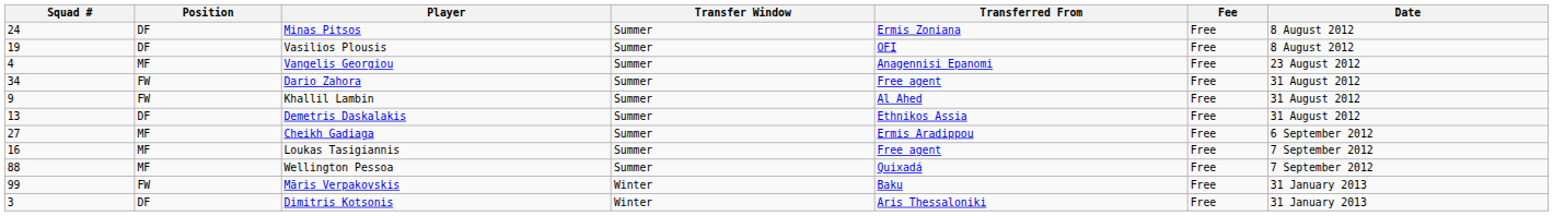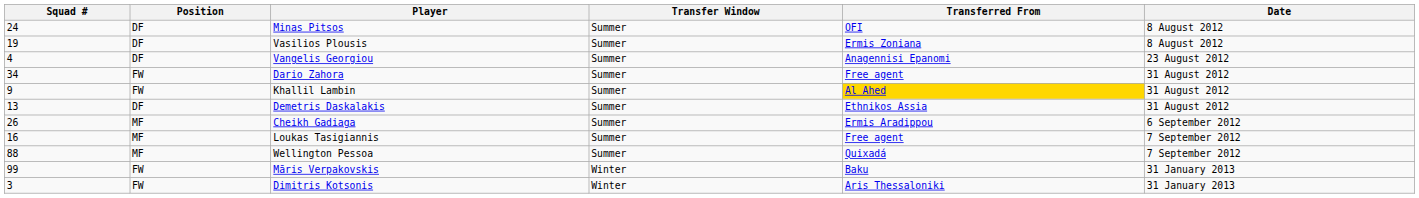 <table class="wikitable sortable" style="width:90%; text-align:center; font-size:95%; text-align:left;">
 <tr>
 <th><strong>Squad #</strong></th>
 <th><strong>Position</strong></th>
 <th><strong>Player</strong></th>
 <th><strong>Transfer Window</strong></th>
 <th><strong>Transferred From</strong></th>
-<th><strong>Fee</strong></th>
 <th><strong>Date</strong></th>
 </tr>
 <tr>
 <td>24</td>
 <td>DF</td>
 <td> <a href='#'>Minas Pitsos</a></td>
 <td>Summer</td>
-<td> <a href='#'>Ermis Zoniana</a></td>
-<td>Free</td>
+<td> <a href='#'>OFI</a></td>
 <td>8 August 2012</td>
 </tr>
 <tr>
 <td>19</td>
 <td>DF</td>
 <td> Vasilios Plousis</td>
 <td>Summer</td>
-<td> <a href='#'>OFI</a></td>
-<td>Free</td>
+<td> <a href='#'>Ermis Zoniana</a></td>
 <td>8 August 2012</td>
 </tr>
 <tr>
 <td>4</td>
-<td>MF</td>
+<td>DF</td>
 <td> <a href='#'>Vangelis Georgiou</a></td>
 <td>Summer</td>
 <td> <a href='#'>Anagennisi Epanomi</a></td>
-<td>Free</td>
 <td>23 August 2012</td>
 </tr>
 <tr>
 <td>34</td>
 <td>FW</td>
 <td> <a href='#'>Dario Zahora</a></td>
 <td>Summer</td>
 <td><a href='#'>Free agent</a></td>
-<td>Free</td>
 <td>31 August 2012</td>
 </tr>
 <tr>
 <td>9</td>
 <td>FW</td>
 <td> Khallil Lambin</td>
 <td>Summer</td>
-<td> <a href='#'>Al Ahed</a></td>
-<td>Free</td>
+<td style="background: gold;"> <a href='#'>Al Ahed</a></td>
 <td>31 August 2012</td>
 </tr>
 <tr>
 <td>13</td>
 <td>DF</td>
 <td>  <a href='#'>Demetris Daskalakis</a></td>
 <td>Summer</td>
 <td> <a href='#'>Ethnikos Assia</a></td>
-<td>Free</td>
 <td>31 August 2012</td>
 </tr>
 <tr>
-<td>27</td>
+<td>26</td>
 <td>MF</td>
 <td> <a href='#'>Cheikh Gadiaga</a></td>
 <td>Summer</td>
 <td> <a href='#'>Ermis Aradippou</a></td>
-<td>Free</td>
 <td>6 September 2012</td>
 </tr>
 <tr>
 <td>16</td>
 <td>MF</td>
 <td>  Loukas Tasigiannis</td>
 <td>Summer</td>
 <td><a href='#'>Free agent</a></td>
-<td>Free</td>
 <td>7 September 2012</td>
 </tr>
 <tr>
 <td>88</td>
 <td>MF</td>
 <td> Wellington Pessoa</td>
 <td>Summer</td>
 <td> <a href='#'>Quixadá</a></td>
-<td>Free</td>
 <td>7 September 2012</td>
 </tr>
 <tr>
 <td>99</td>
 <td>FW</td>
 <td> <a href='#'>Māris Verpakovskis</a></td>
 <td>Winter</td>
 <td> <a href='#'>Baku</a></td>
-<td>Free</td>
 <td>31 January 2013</td>
 </tr>
 <tr>
 <td>3</td>
-<td>DF</td>
+<td>FW</td>
 <td> <a href='#'>Dimitris Kotsonis</a></td>
 <td>Winter</td>
 <td> <a href='#'>Aris Thessaloniki</a></td>
-<td>Free</td>
 <td>31 January 2013</td>
 </tr>
 </table>
